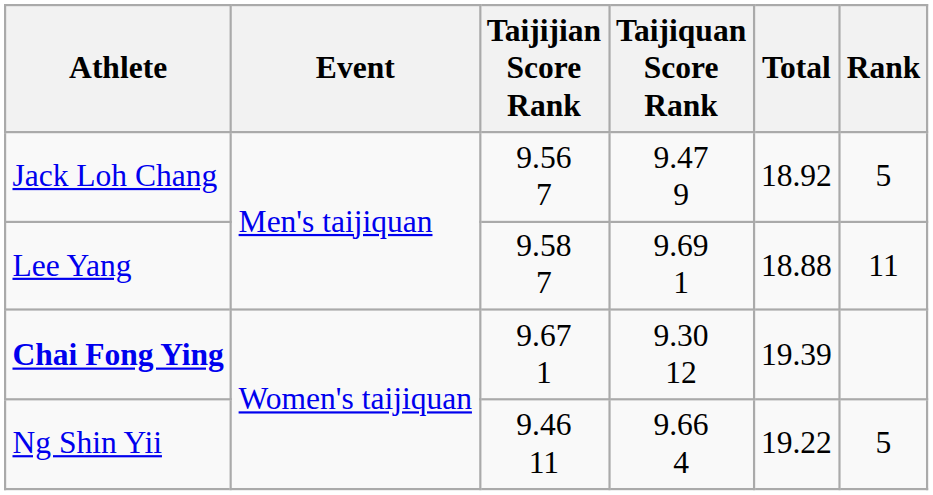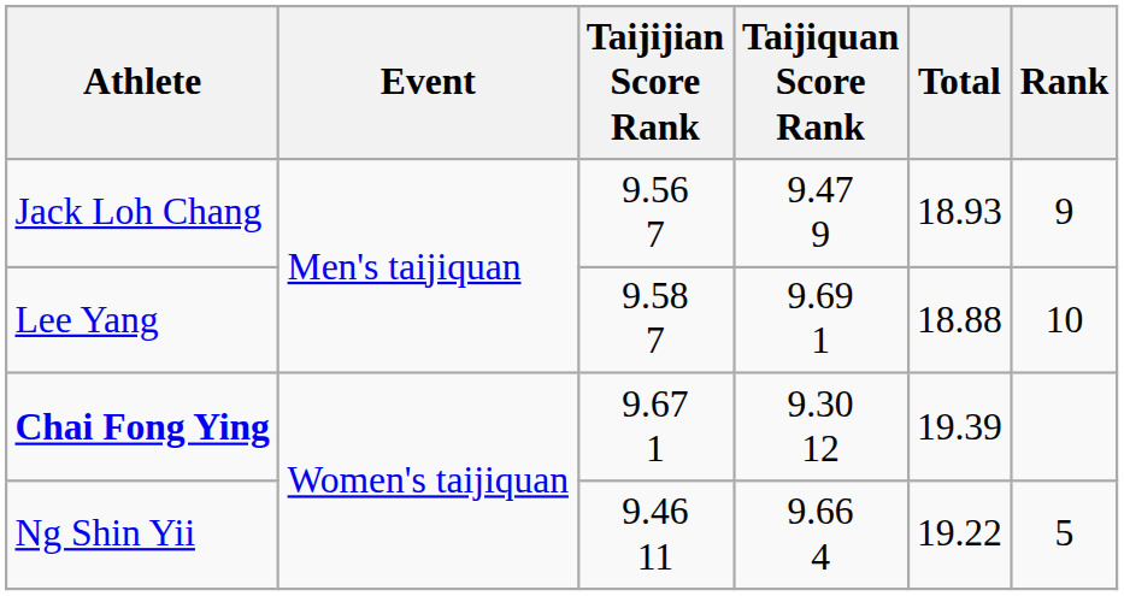 <table class="wikitable" style="text-align:center; font-size:90%">
 <tr>
 <th>Athlete</th>
 <th>Event</th>
 <th>Taijijian<br>Score<br>Rank</th>
 <th>Taijiquan<br>Score<br>Rank</th>
 <th>Total</th>
 <th>Rank</th>
 </tr>
 <tr>
 <td align=left><a href='#'>Jack Loh Chang</a></td>
 <td align=left rowspan=2><a href='#'>Men's taijiquan</a></td>
 <td>9.56<br>7</td>
 <td>9.47<br>9</td>
-<td>18.92</td>
-<td>5</td>
+<td>18.93</td>
+<td>9</td>
 </tr>
 <tr>
 <td align=left><a href='#'>Lee Yang</a></td>
 <td>9.58<br>7</td>
 <td>9.69<br>1</td>
 <td>18.88</td>
-<td>11</td>
+<td>10</td>
 </tr>
 <tr>
 <td align=left><strong><a href='#'>Chai Fong Ying</a></strong></td>
 <td align=left rowspan=2><a href='#'>Women's taijiquan</a></td>
 <td>9.67<br>1</td>
 <td>9.30<br>12</td>
 <td>19.39</td>
 <td></td>
 </tr>
 <tr>
 <td align=left><a href='#'>Ng Shin Yii</a></td>
 <td>9.46<br>11</td>
 <td>9.66<br>4</td>
 <td>19.22</td>
 <td>5</td>
 </tr>
 </table>
